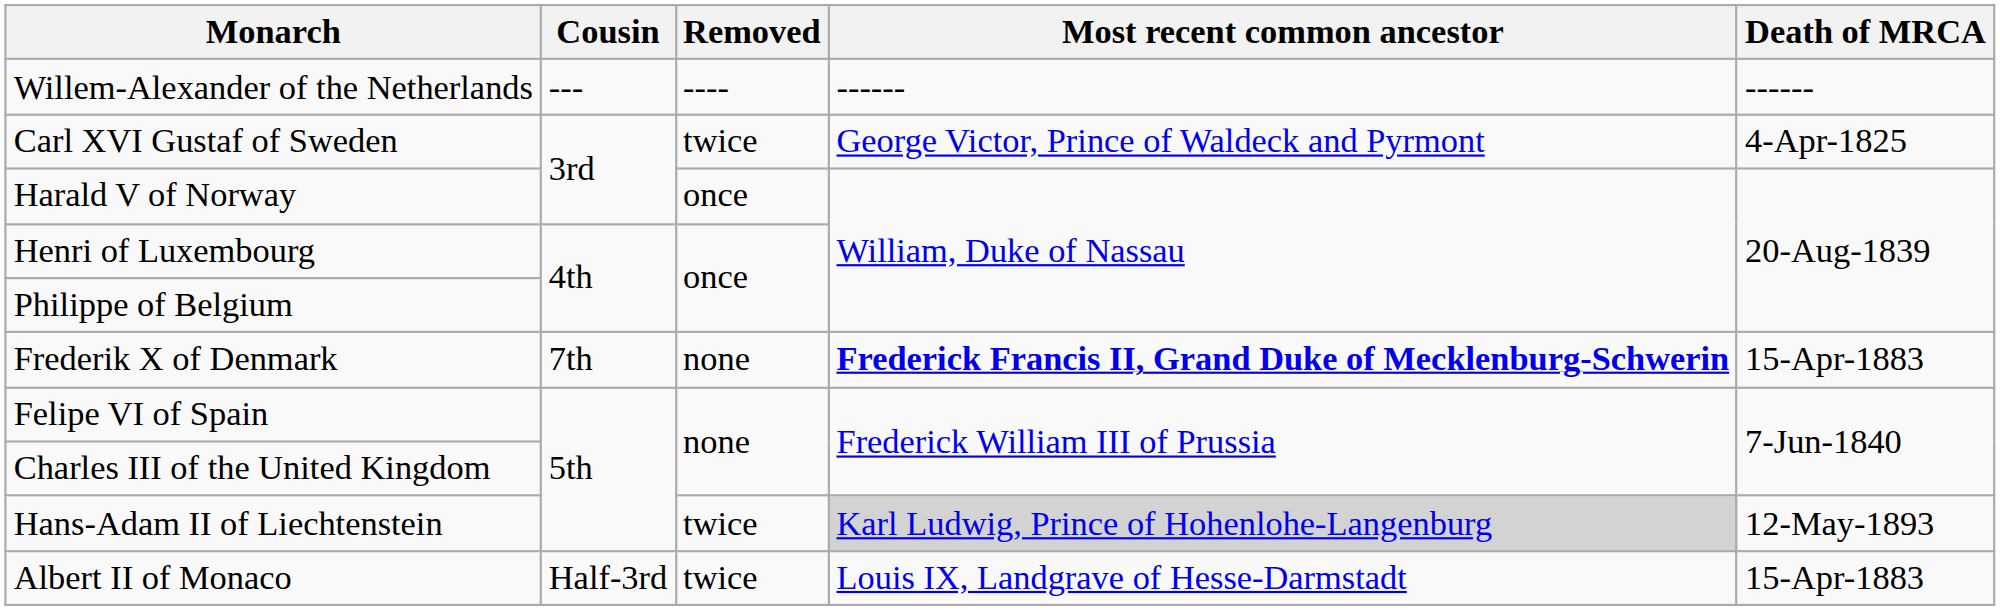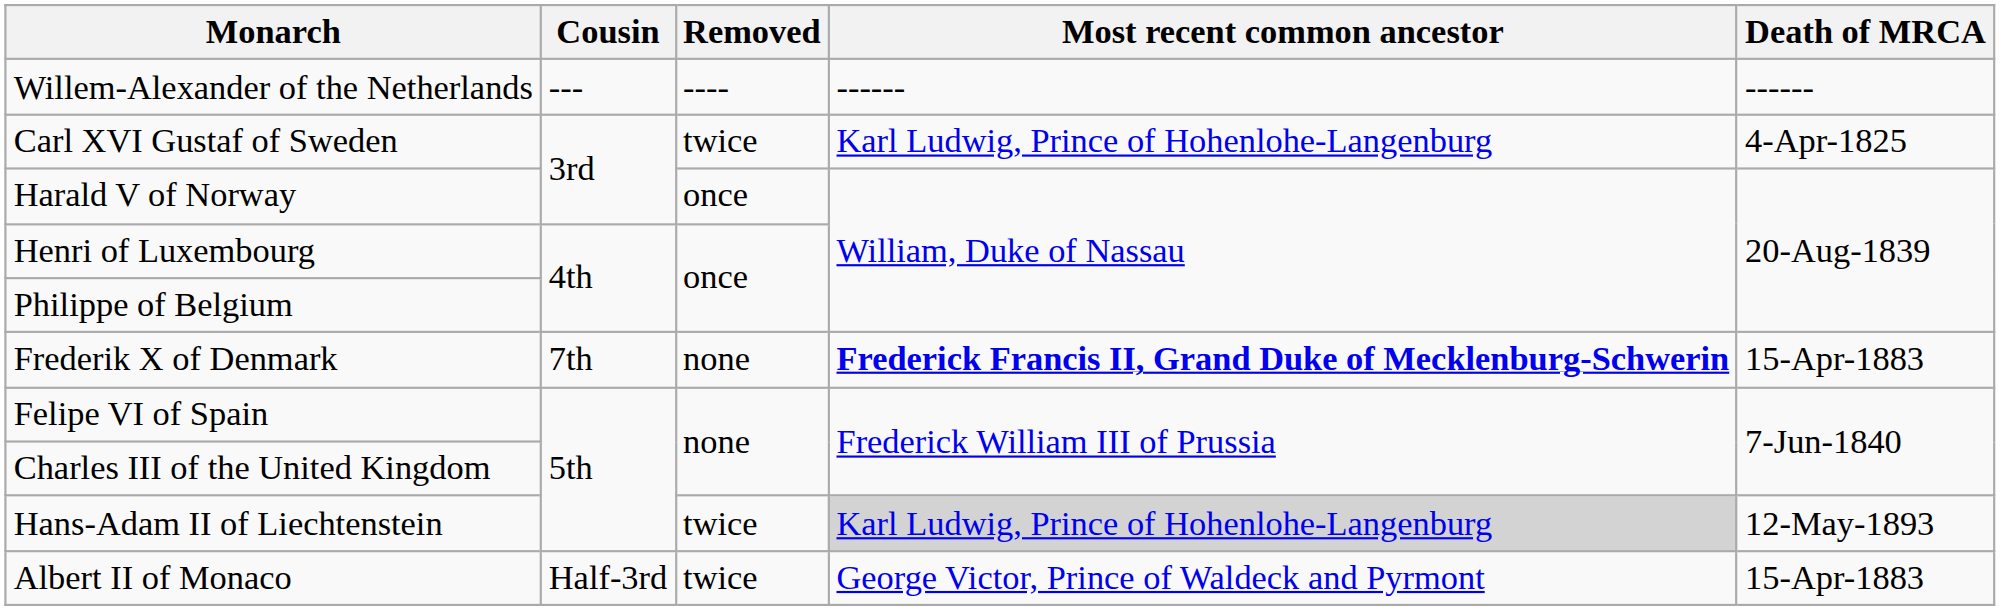 <table class="wikitable" style="margin:1em auto 1em auto;">
 <tr>
 <th>Monarch</th>
 <th>Cousin</th>
 <th>Removed</th>
 <th>Most recent common ancestor</th>
 <th>Death of MRCA</th>
 </tr>
 <tr>
 <td>Willem-Alexander of the Netherlands</td>
 <td>---</td>
 <td>----</td>
 <td>------</td>
 <td>------</td>
 </tr>
 <tr>
 <td>Carl XVI Gustaf of Sweden</td>
 <td rowspan="2">3rd</td>
 <td>twice</td>
-<td><a href='#'>George Victor, Prince of Waldeck and Pyrmont</a></td>
+<td><a href='#'>Karl Ludwig, Prince of Hohenlohe-Langenburg</a></td>
 <td>4-Apr-1825</td>
 </tr>
 <tr>
 <td>Harald V of Norway</td>
 <td>once</td>
 <td rowspan="3"><a href='#'>William, Duke of Nassau</a></td>
 <td rowspan="3">20-Aug-1839</td>
 </tr>
 <tr>
 <td>Henri of Luxembourg</td>
 <td rowspan="2">4th</td>
 <td rowspan="2">once</td>
 </tr>
 <tr>
 <td>Philippe of Belgium</td>
 </tr>
 <tr>
 <td>Frederik X of Denmark</td>
 <td>7th</td>
 <td>none</td>
 <td><strong><a href='#'>Frederick Francis II, Grand Duke of Mecklenburg-Schwerin</a></strong></td>
 <td>15-Apr-1883</td>
 </tr>
 <tr>
 <td>Felipe VI of Spain</td>
 <td rowspan="3">5th</td>
 <td rowspan="2">none</td>
 <td rowspan="2"><a href='#'>Frederick William III of Prussia</a></td>
 <td rowspan="2">7-Jun-1840</td>
 </tr>
 <tr>
 <td>Charles III of the United Kingdom</td>
 </tr>
 <tr>
 <td>Hans-Adam II of Liechtenstein</td>
 <td>twice</td>
 <td style="background: lightgrey;"><a href='#'>Karl Ludwig, Prince of Hohenlohe-Langenburg</a></td>
 <td>12-May-1893</td>
 </tr>
 <tr>
 <td>Albert II of Monaco</td>
 <td>Half-3rd</td>
 <td>twice</td>
-<td><a href='#'>Louis IX, Landgrave of Hesse-Darmstadt</a></td>
+<td><a href='#'>George Victor, Prince of Waldeck and Pyrmont</a></td>
 <td>15-Apr-1883</td>
 </tr>
 </table>
